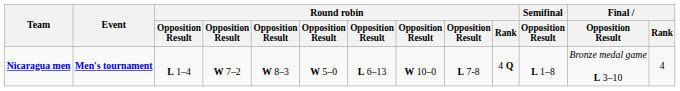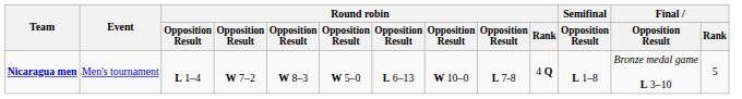 <table class=wikitable style=font-size:90%;text-align:center>
 <tr>
 <th rowspan=2>Team</th>
 <th rowspan=2>Event</th>
 <th colspan=8>Round robin</th>
 <th>Semifinal</th>
 <th colspan=2>Final / </th>
 </tr>
 <tr style=font-size:95%>
 <th>Opposition<br>Result</th>
 <th>Opposition<br>Result</th>
 <th>Opposition<br>Result</th>
 <th>Opposition<br>Result</th>
 <th>Opposition<br>Result</th>
 <th>Opposition<br>Result</th>
 <th>Opposition<br>Result</th>
 <th>Rank</th>
 <th>Opposition<br>Result</th>
 <th>Opposition<br>Result</th>
 <th>Rank</th>
 </tr>
 <tr>
 <td align=left><strong><a href='#'>Nicaragua men</a></strong></td>
-<td align=left><strong><a href='#'>Men's tournament</a></strong></td>
+<td align=left><a href='#'>Men's tournament</a></td>
 <td><br><strong>L</strong> 1–4</td>
 <td><br><strong>W</strong> 7–2</td>
 <td><br><strong>W</strong> 8–3</td>
 <td><br><strong>W</strong> 5–0</td>
 <td><br><strong>L</strong> 6–13</td>
 <td><br><strong>W</strong> 10–0</td>
 <td><br><strong>L</strong> 7-8</td>
 <td>4 <strong>Q</strong></td>
 <td><br><strong>L</strong> 1–8</td>
 <td><em>Bronze medal game</em><br><br><strong>L</strong> 3–10</td>
-<td>4</td>
+<td>5</td>
 </tr>
 </table>
